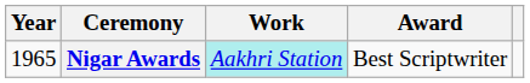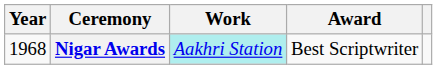 <table class="wikitable plainrowheaders">
 <tr>
 <th scope="col">Year</th>
 <th scope="col">Ceremony</th>
 <th scope="col">Work</th>
 <th scope="col">Award</th>
 <th></th>
 </tr>
 <tr>
-<td>1965</td>
+<td>1968</td>
 <th scope="row"><a href='#'>Nigar Awards</a></th>
 <td style="background: paleturquoise;"><em><a href='#'>Aakhri Station</a></em></td>
 <td>Best Scriptwriter</td>
 <td></td>
 </tr>
 </table>
